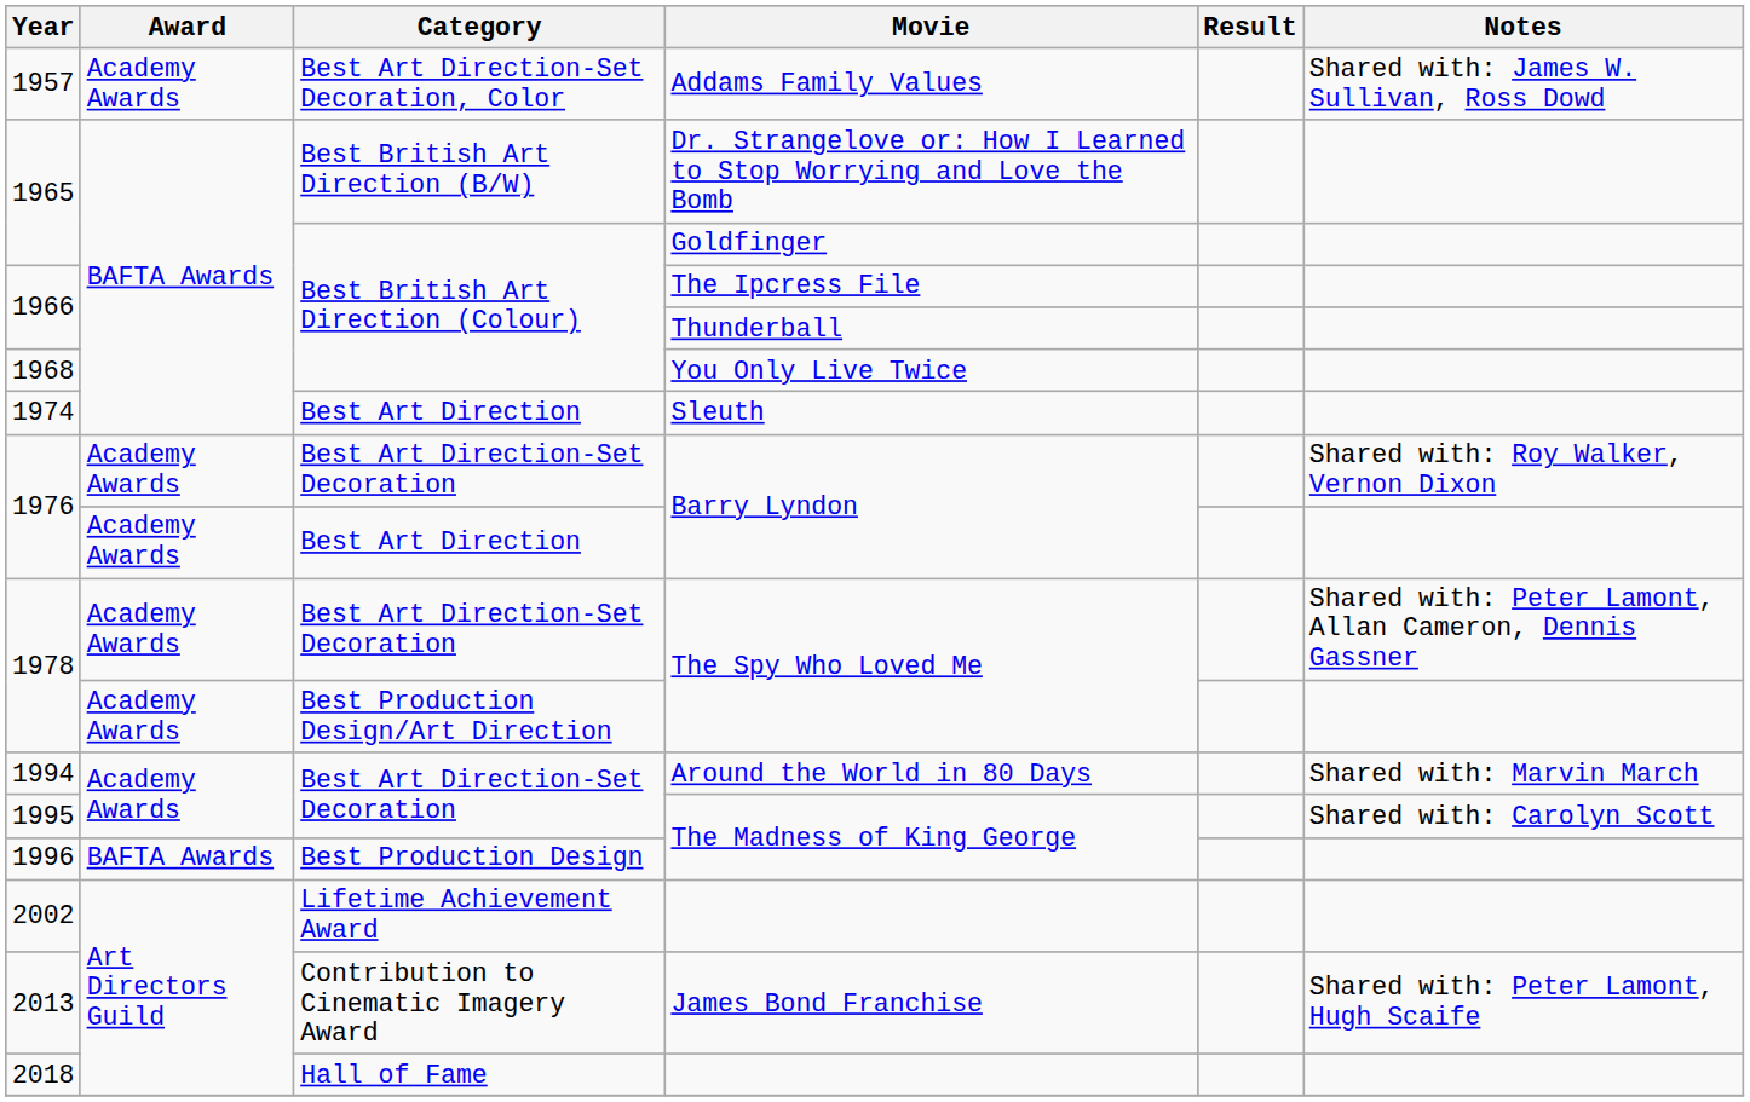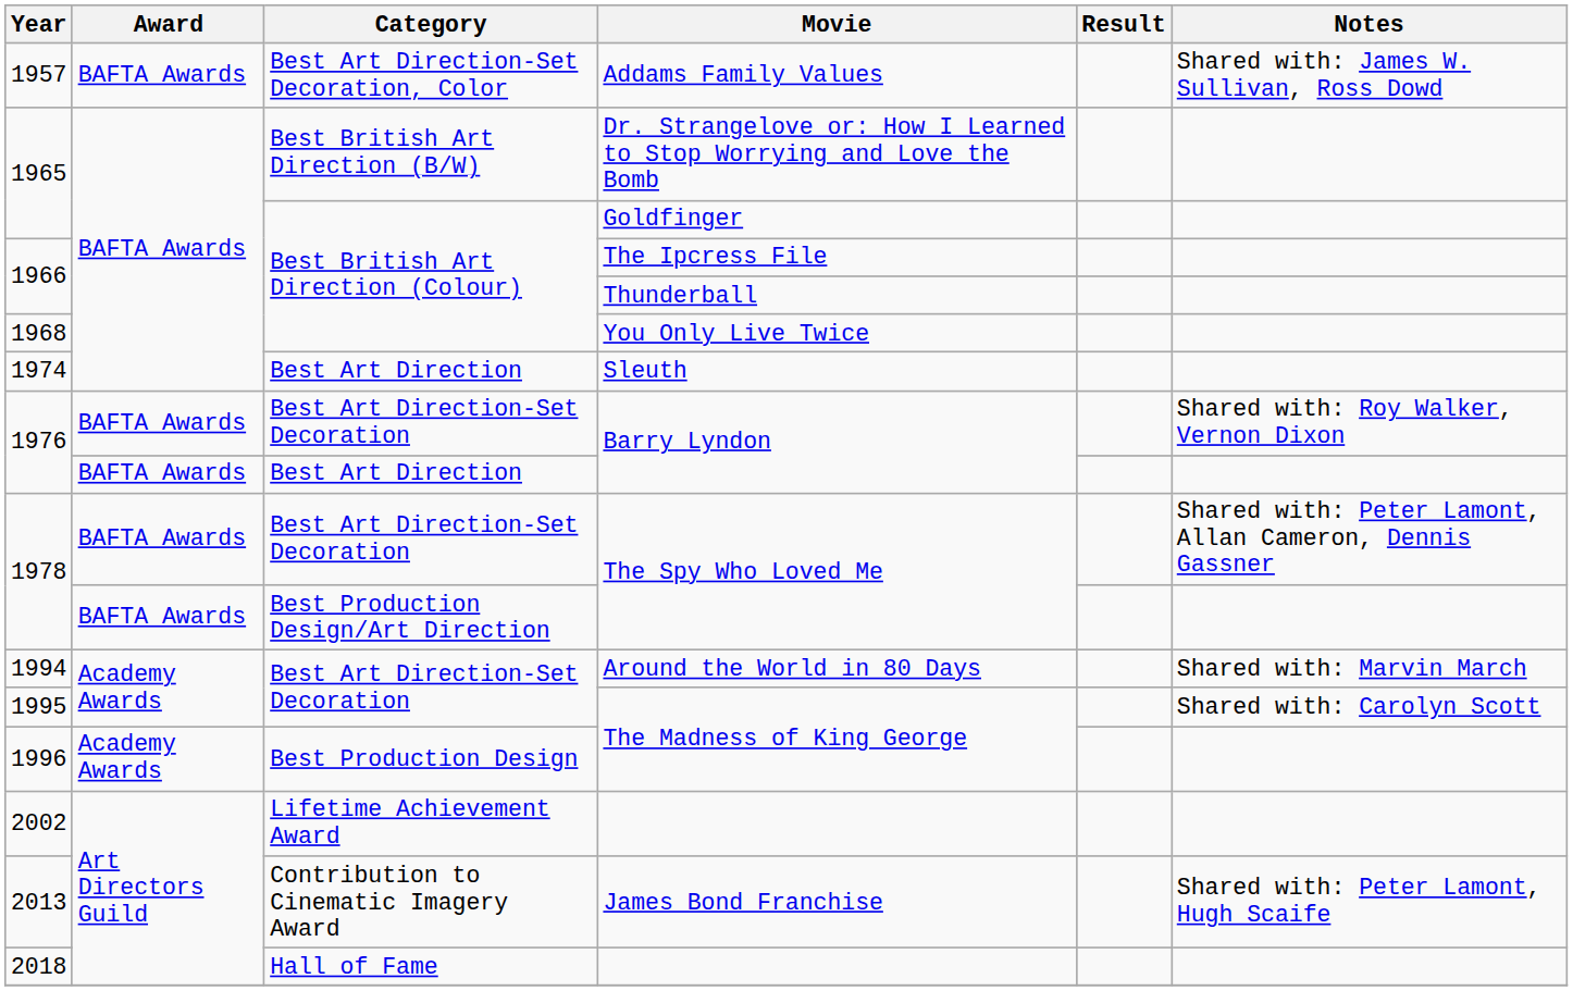 <table class="wikitable sortable">
 <tr>
 <th>Year</th>
 <th>Award</th>
 <th>Category</th>
 <th>Movie</th>
 <th>Result</th>
 <th>Notes</th>
 </tr>
 <tr>
 <td>1957</td>
-<td><a href='#'>Academy Awards</a></td>
+<td><a href='#'>BAFTA Awards</a></td>
 <td><a href='#'>Best Art Direction-Set Decoration, Color</a></td>
 <td><a href='#'>Addams Family Values</a></td>
 <td></td>
 <td>Shared with: <a href='#'>James W. Sullivan</a>, <a href='#'>Ross Dowd</a></td>
 </tr>
 <tr>
 <td rowspan="2">1965</td>
 <td rowspan="6"><a href='#'>BAFTA Awards</a></td>
 <td><a href='#'>Best British Art Direction (B/W)</a></td>
 <td><a href='#'>Dr. Strangelove or: How I Learned to Stop Worrying and Love the Bomb</a></td>
 <td></td>
 <td></td>
 </tr>
 <tr>
 <td rowspan=4><a href='#'>Best British Art Direction (Colour)</a></td>
 <td><a href='#'>Goldfinger</a></td>
 <td></td>
 <td></td>
 </tr>
 <tr>
 <td rowspan=2>1966</td>
 <td><a href='#'>The Ipcress File</a></td>
 <td></td>
 <td></td>
 </tr>
 <tr>
 <td><a href='#'>Thunderball</a></td>
 <td></td>
 <td></td>
 </tr>
 <tr>
 <td>1968</td>
 <td><a href='#'>You Only Live Twice</a></td>
 <td></td>
 <td></td>
 </tr>
 <tr>
 <td>1974</td>
 <td><a href='#'>Best Art Direction</a></td>
 <td><a href='#'>Sleuth</a></td>
 <td></td>
 <td></td>
 </tr>
 <tr>
 <td rowspan=2>1976</td>
-<td><a href='#'>Academy Awards</a></td>
+<td><a href='#'>BAFTA Awards</a></td>
 <td><a href='#'>Best Art Direction-Set Decoration</a></td>
 <td rowspan=2><a href='#'>Barry Lyndon</a></td>
 <td></td>
 <td>Shared with: <a href='#'>Roy Walker</a>, <a href='#'>Vernon Dixon</a></td>
 </tr>
 <tr>
-<td><a href='#'>Academy Awards</a></td>
+<td><a href='#'>BAFTA Awards</a></td>
 <td><a href='#'>Best Art Direction</a></td>
 <td></td>
 <td></td>
 </tr>
 <tr>
 <td rowspan=2>1978</td>
-<td><a href='#'>Academy Awards</a></td>
+<td><a href='#'>BAFTA Awards</a></td>
 <td><a href='#'>Best Art Direction-Set Decoration</a></td>
 <td rowspan=2><a href='#'>The Spy Who Loved Me</a></td>
 <td></td>
 <td>Shared with: <a href='#'>Peter Lamont</a>, Allan Cameron, <a href='#'>Dennis Gassner</a></td>
 </tr>
 <tr>
-<td><a href='#'>Academy Awards</a></td>
+<td><a href='#'>BAFTA Awards</a></td>
 <td><a href='#'>Best Production Design/Art Direction</a></td>
 <td></td>
 <td></td>
 </tr>
 <tr>
 <td>1994</td>
 <td rowspan=2><a href='#'>Academy Awards</a></td>
 <td rowspan=2><a href='#'>Best Art Direction-Set Decoration</a></td>
 <td><a href='#'>Around the World in 80 Days</a></td>
 <td></td>
 <td>Shared with: <a href='#'>Marvin March</a></td>
 </tr>
 <tr>
 <td>1995</td>
 <td rowspan=2><a href='#'>The Madness of King George</a></td>
 <td></td>
 <td>Shared with: <a href='#'>Carolyn Scott</a></td>
 </tr>
 <tr>
 <td>1996</td>
-<td><a href='#'>BAFTA Awards</a></td>
+<td><a href='#'>Academy Awards</a></td>
 <td><a href='#'>Best Production Design</a></td>
 <td></td>
 </tr>
 <tr>
 <td>2002</td>
 <td rowspan=3><a href='#'>Art Directors Guild</a></td>
 <td><a href='#'>Lifetime Achievement Award</a></td>
 <td></td>
 <td></td>
 <td></td>
 </tr>
 <tr>
 <td>2013</td>
 <td>Contribution to Cinematic Imagery Award</td>
 <td><a href='#'>James Bond Franchise</a></td>
 <td></td>
 <td>Shared with: <a href='#'>Peter Lamont</a>, <a href='#'>Hugh Scaife</a></td>
 </tr>
 <tr>
 <td>2018</td>
 <td><a href='#'>Hall of Fame</a></td>
 <td></td>
 <td></td>
 <td></td>
 </tr>
 <tr>
 </tr>
 </table>
